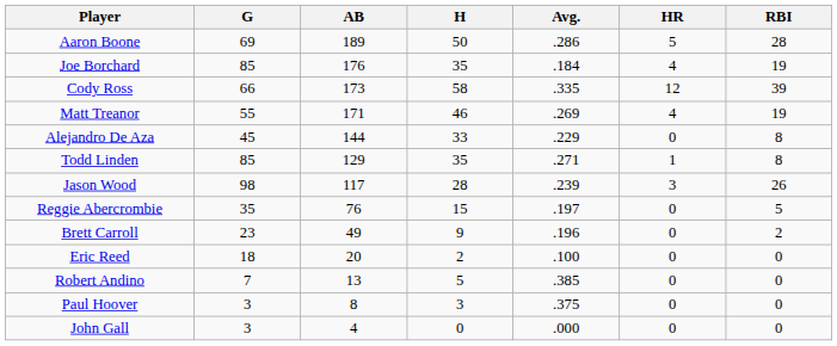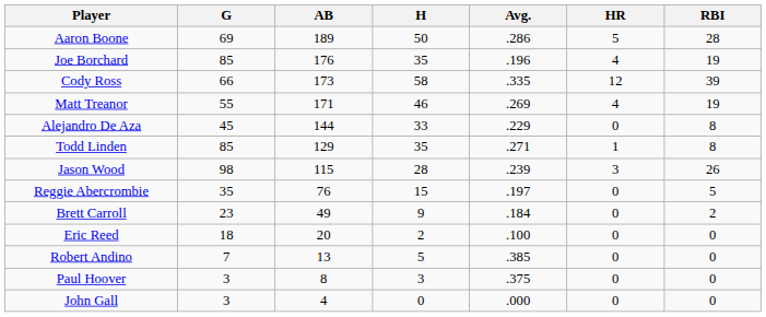 <table class="wikitable sortable">
 <tr>
 <th bgcolor="#DDDDFF" width="16%">Player</th>
 <th bgcolor="#DDDDFF" width="9%">G</th>
 <th bgcolor="#DDDDFF" width="9%">AB</th>
 <th bgcolor="#DDDDFF" width="9%">H</th>
 <th bgcolor="#DDDDFF" width="9%">Avg.</th>
 <th bgcolor="#DDDDFF" width="9%">HR</th>
 <th bgcolor="#DDDDFF" width="9%">RBI</th>
 </tr>
 <tr align=center>
 <td><a href='#'>Aaron Boone</a></td>
 <td>69</td>
 <td>189</td>
 <td>50</td>
 <td>.286</td>
 <td>5</td>
 <td>28</td>
 </tr>
 <tr align=center>
 <td><a href='#'>Joe Borchard</a></td>
 <td>85</td>
 <td>176</td>
 <td>35</td>
-<td>.184</td>
+<td>.196</td>
 <td>4</td>
 <td>19</td>
 </tr>
 <tr align=center>
 <td><a href='#'>Cody Ross</a></td>
 <td>66</td>
 <td>173</td>
 <td>58</td>
 <td>.335</td>
 <td>12</td>
 <td>39</td>
 </tr>
 <tr align=center>
 <td><a href='#'>Matt Treanor</a></td>
 <td>55</td>
 <td>171</td>
 <td>46</td>
 <td>.269</td>
 <td>4</td>
 <td>19</td>
 </tr>
 <tr align=center>
 <td><a href='#'>Alejandro De Aza</a></td>
 <td>45</td>
 <td>144</td>
 <td>33</td>
 <td>.229</td>
 <td>0</td>
 <td>8</td>
 </tr>
 <tr align=center>
 <td><a href='#'>Todd Linden</a></td>
 <td>85</td>
 <td>129</td>
 <td>35</td>
 <td>.271</td>
 <td>1</td>
 <td>8</td>
 </tr>
 <tr align=center>
 <td><a href='#'>Jason Wood</a></td>
 <td>98</td>
-<td>117</td>
+<td>115</td>
 <td>28</td>
 <td>.239</td>
 <td>3</td>
 <td>26</td>
 </tr>
 <tr align=center>
 <td><a href='#'>Reggie Abercrombie</a></td>
 <td>35</td>
 <td>76</td>
 <td>15</td>
 <td>.197</td>
 <td>0</td>
 <td>5</td>
 </tr>
 <tr align=center>
 <td><a href='#'>Brett Carroll</a></td>
 <td>23</td>
 <td>49</td>
 <td>9</td>
-<td>.196</td>
+<td>.184</td>
 <td>0</td>
 <td>2</td>
 </tr>
 <tr align=center>
 <td><a href='#'>Eric Reed</a></td>
 <td>18</td>
 <td>20</td>
 <td>2</td>
 <td>.100</td>
 <td>0</td>
 <td>0</td>
 </tr>
 <tr align=center>
 <td><a href='#'>Robert Andino</a></td>
 <td>7</td>
 <td>13</td>
 <td>5</td>
 <td>.385</td>
 <td>0</td>
 <td>0</td>
 </tr>
 <tr align=center>
 <td><a href='#'>Paul Hoover</a></td>
 <td>3</td>
 <td>8</td>
 <td>3</td>
 <td>.375</td>
 <td>0</td>
 <td>0</td>
 </tr>
 <tr align=center>
 <td><a href='#'>John Gall</a></td>
 <td>3</td>
 <td>4</td>
 <td>0</td>
 <td>.000</td>
 <td>0</td>
 <td>0</td>
 </tr>
 </table>
